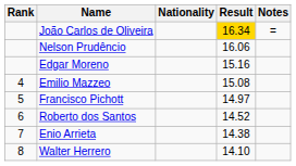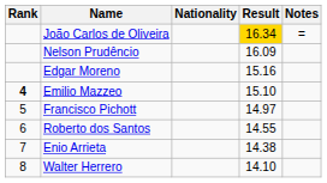 <table class="wikitable sortable" style="text-align:center">
 <tr>
 <th>Rank</th>
 <th>Name</th>
 <th>Nationality</th>
 <th>Result</th>
 <th>Notes</th>
 </tr>
 <tr>
 <td></td>
 <td align=left><a href='#'>João Carlos de Oliveira</a></td>
 <td align=left></td>
 <td style="background: gold;">16.34</td>
 <td>=</td>
 </tr>
 <tr>
 <td></td>
 <td align=left><a href='#'>Nelson Prudêncio</a></td>
 <td align=left></td>
-<td>16.06</td>
+<td>16.09</td>
 <td></td>
 </tr>
 <tr>
 <td></td>
 <td align=left><a href='#'>Edgar Moreno</a></td>
 <td align=left></td>
 <td>15.16</td>
 <td></td>
 </tr>
 <tr>
-<td>4</td>
+<td><strong>4</strong></td>
 <td align=left><a href='#'>Emilio Mazzeo</a></td>
 <td align=left></td>
-<td>15.08</td>
+<td>15.10</td>
 <td></td>
 </tr>
 <tr>
 <td>5</td>
 <td align=left><a href='#'>Francisco Pichott</a></td>
 <td align=left></td>
 <td>14.97</td>
 <td></td>
 </tr>
 <tr>
 <td>6</td>
 <td align=left><a href='#'>Roberto dos Santos</a></td>
 <td align=left></td>
-<td>14.52</td>
+<td>14.55</td>
 <td></td>
 </tr>
 <tr>
 <td>7</td>
 <td align=left><a href='#'>Enio Arrieta</a></td>
 <td align=left></td>
 <td>14.38</td>
 <td></td>
 </tr>
 <tr>
 <td>8</td>
 <td align=left><a href='#'>Walter Herrero</a></td>
 <td align=left></td>
 <td>14.10</td>
 <td></td>
 </tr>
 </table>
